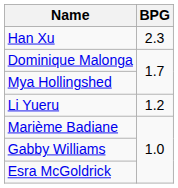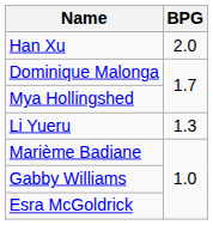 <table class=wikitable>
 <tr>
 <th>Name</th>
 <th>BPG</th>
 </tr>
 <tr>
 <td> <a href='#'>Han Xu</a></td>
-<td align=center>2.3</td>
+<td align=center>2.0</td>
 </tr>
 <tr>
 <td> <a href='#'>Dominique Malonga</a></td>
 <td align=center rowspan=2>1.7</td>
 </tr>
 <tr>
 <td> <a href='#'>Mya Hollingshed</a></td>
 </tr>
 <tr>
 <td> <a href='#'>Li Yueru</a></td>
-<td align=center>1.2</td>
+<td align=center>1.3</td>
 </tr>
 <tr>
 <td> <a href='#'>Marième Badiane</a></td>
 <td align=center rowspan=3>1.0</td>
 </tr>
 <tr>
 <td> <a href='#'>Gabby Williams</a></td>
 </tr>
 <tr>
 <td> <a href='#'>Esra McGoldrick</a></td>
 </tr>
 </table>
